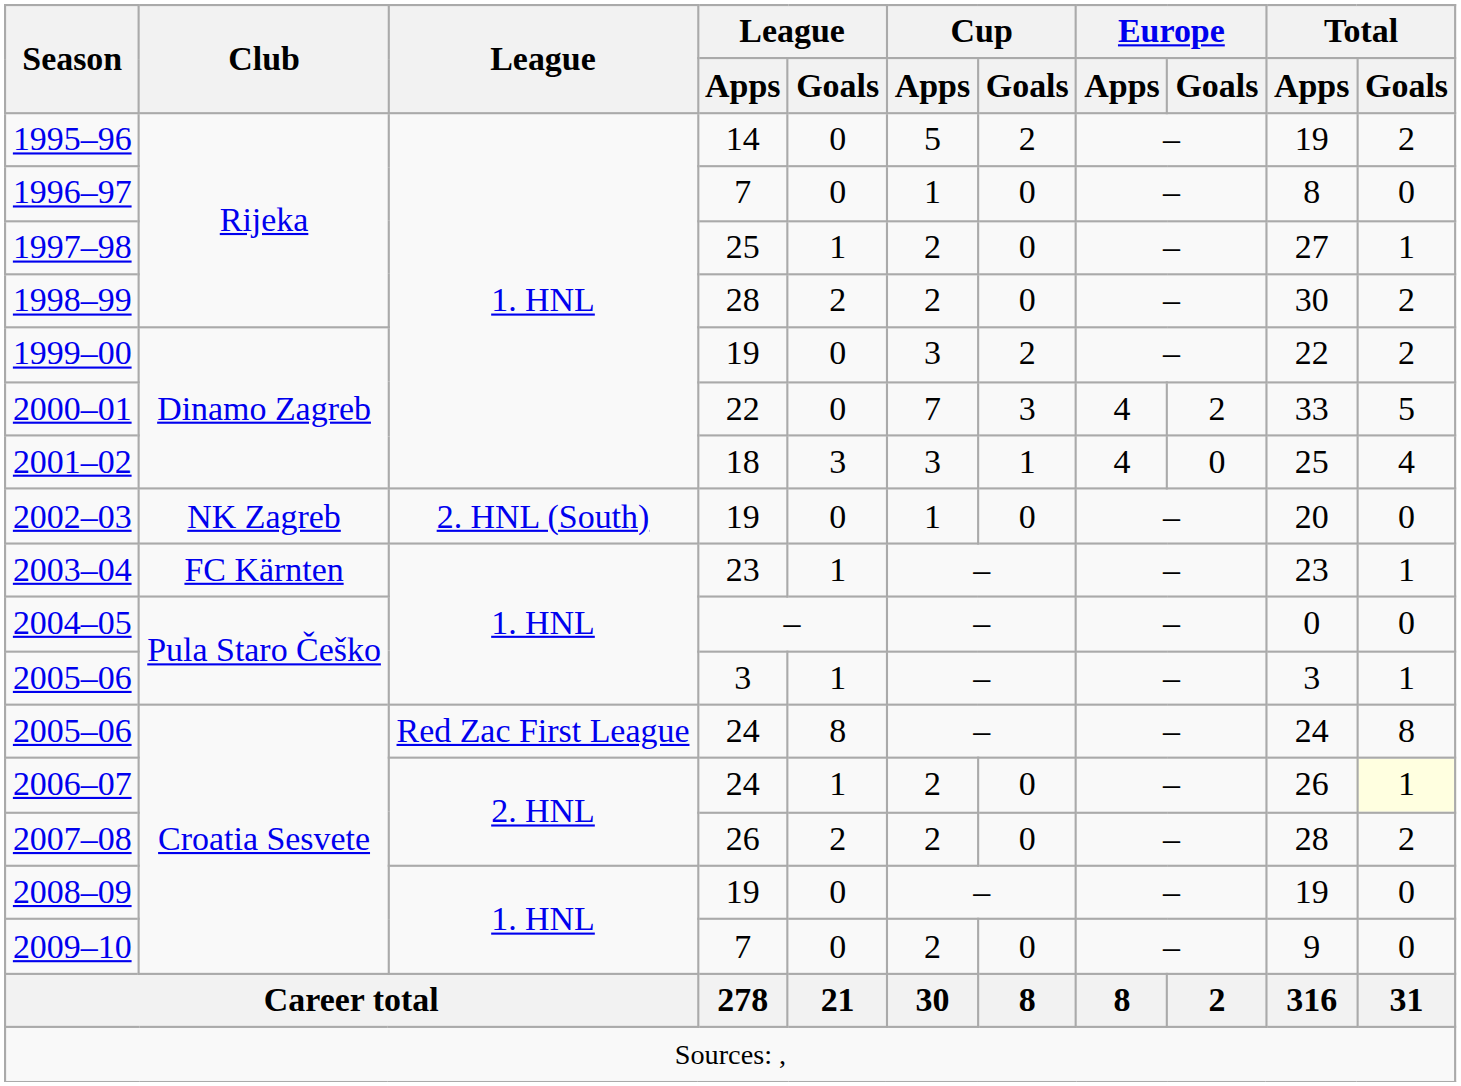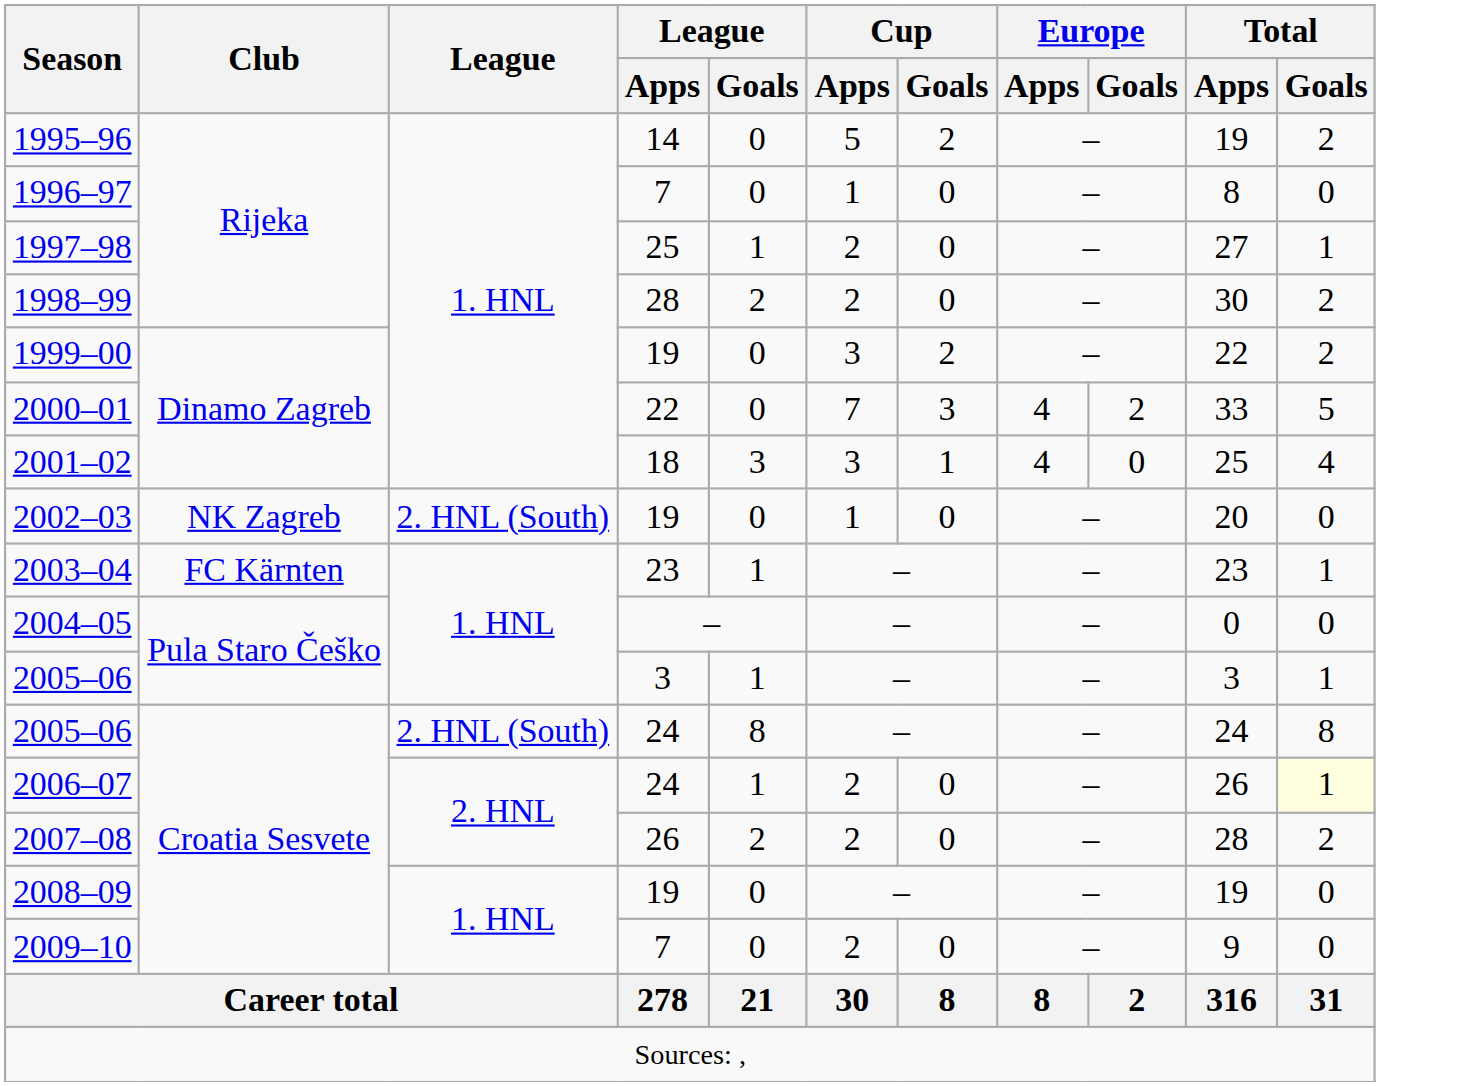 <table class="wikitable" style="font-size:100%; text-align: center">
 <tr>
 <th rowspan="2">Season</th>
 <th rowspan="2">Club</th>
 <th rowspan="2">League</th>
 <th colspan="2">League</th>
 <th colspan="2">Cup</th>
 <th colspan="2"><a href='#'>Europe</a></th>
 <th colspan="2">Total</th>
 </tr>
 <tr>
 <th>Apps</th>
 <th>Goals</th>
 <th>Apps</th>
 <th>Goals</th>
 <th>Apps</th>
 <th>Goals</th>
 <th>Apps</th>
 <th>Goals</th>
 </tr>
 <tr>
 <td><a href='#'>1995–96</a></td>
 <td rowspan="4" valign="center"><a href='#'>Rijeka</a></td>
 <td rowspan="7" valign="center"><a href='#'>1. HNL</a></td>
 <td>14</td>
 <td>0</td>
 <td>5</td>
 <td>2</td>
 <td colspan="2">–</td>
 <td>19</td>
 <td>2</td>
 </tr>
 <tr>
 <td><a href='#'>1996–97</a></td>
 <td>7</td>
 <td>0</td>
 <td>1</td>
 <td>0</td>
 <td colspan="2">–</td>
 <td>8</td>
 <td>0</td>
 </tr>
 <tr>
 <td><a href='#'>1997–98</a></td>
 <td>25</td>
 <td>1</td>
 <td>2</td>
 <td>0</td>
 <td colspan="2">–</td>
 <td>27</td>
 <td>1</td>
 </tr>
 <tr>
 <td><a href='#'>1998–99</a></td>
 <td>28</td>
 <td>2</td>
 <td>2</td>
 <td>0</td>
 <td colspan="2">–</td>
 <td>30</td>
 <td>2</td>
 </tr>
 <tr>
 <td><a href='#'>1999–00</a></td>
 <td rowspan="3" valign="center"><a href='#'>Dinamo Zagreb</a></td>
 <td>19</td>
 <td>0</td>
 <td>3</td>
 <td>2</td>
 <td colspan="2">–</td>
 <td>22</td>
 <td>2</td>
 </tr>
 <tr>
 <td><a href='#'>2000–01</a></td>
 <td>22</td>
 <td>0</td>
 <td>7</td>
 <td>3</td>
 <td>4</td>
 <td>2</td>
 <td>33</td>
 <td>5</td>
 </tr>
 <tr>
 <td><a href='#'>2001–02</a></td>
 <td>18</td>
 <td>3</td>
 <td>3</td>
 <td>1</td>
 <td>4</td>
 <td>0</td>
 <td>25</td>
 <td>4</td>
 </tr>
 <tr>
 <td><a href='#'>2002–03</a></td>
 <td rowspan="1" valign="center"><a href='#'>NK Zagreb</a></td>
 <td rowspan="1" valign="center"><a href='#'>2. HNL (South)</a></td>
 <td>19</td>
 <td>0</td>
 <td>1</td>
 <td>0</td>
 <td colspan="2">–</td>
 <td>20</td>
 <td>0</td>
 </tr>
 <tr>
 <td><a href='#'>2003–04</a></td>
 <td rowspan="1" valign="center"><a href='#'>FC Kärnten</a></td>
 <td rowspan="3" valign="center"><a href='#'>1. HNL</a></td>
 <td>23</td>
 <td>1</td>
 <td colspan="2">–</td>
 <td colspan="2">–</td>
 <td>23</td>
 <td>1</td>
 </tr>
 <tr>
 <td><a href='#'>2004–05</a></td>
 <td rowspan="2" valign="center"><a href='#'>Pula Staro Češko</a></td>
 <td colspan="2">–</td>
 <td colspan="2">–</td>
 <td colspan="2">–</td>
 <td>0</td>
 <td>0</td>
 </tr>
 <tr>
 <td><a href='#'>2005–06</a></td>
 <td>3</td>
 <td>1</td>
 <td colspan="2">–</td>
 <td colspan="2">–</td>
 <td>3</td>
 <td>1</td>
 </tr>
 <tr>
 <td><a href='#'>2005–06</a></td>
 <td rowspan="5" valign="center"><a href='#'>Croatia Sesvete</a></td>
-<td rowspan="1" valign="center"><a href='#'>Red Zac First League</a></td>
+<td rowspan="1" valign="center"><a href='#'>2. HNL (South)</a></td>
 <td>24</td>
 <td>8</td>
 <td colspan="2">–</td>
 <td colspan="2">–</td>
 <td>24</td>
 <td>8</td>
 </tr>
 <tr>
 <td><a href='#'>2006–07</a></td>
 <td rowspan="2" valign="center"><a href='#'>2. HNL</a></td>
 <td>24</td>
 <td>1</td>
 <td>2</td>
 <td>0</td>
 <td colspan="2">–</td>
 <td>26</td>
 <td style="background: lightyellow;">1</td>
 </tr>
 <tr>
 <td><a href='#'>2007–08</a></td>
 <td>26</td>
 <td>2</td>
 <td>2</td>
 <td>0</td>
 <td colspan="2">–</td>
 <td>28</td>
 <td>2</td>
 </tr>
 <tr>
 <td><a href='#'>2008–09</a></td>
 <td rowspan="2" valign="center"><a href='#'>1. HNL</a></td>
 <td>19</td>
 <td>0</td>
 <td colspan="2">–</td>
 <td colspan="2">–</td>
 <td>19</td>
 <td>0</td>
 </tr>
 <tr>
 <td><a href='#'>2009–10</a></td>
 <td>7</td>
 <td>0</td>
 <td>2</td>
 <td>0</td>
 <td colspan="2">–</td>
 <td>9</td>
 <td>0</td>
 </tr>
 <tr>
 <th colspan=3>Career total</th>
 <th>278</th>
 <th>21</th>
 <th>30</th>
 <th>8</th>
 <th>8</th>
 <th>2</th>
 <th>316</th>
 <th>31</th>
 </tr>
 <tr>
 <td colspan="11"><small>Sources: , <br></small></td>
 </tr>
 </table>
